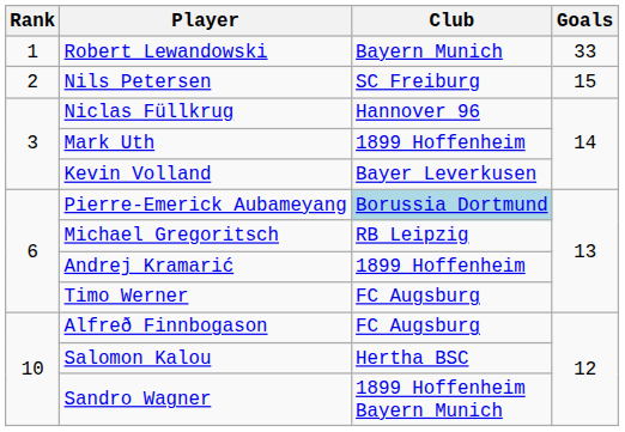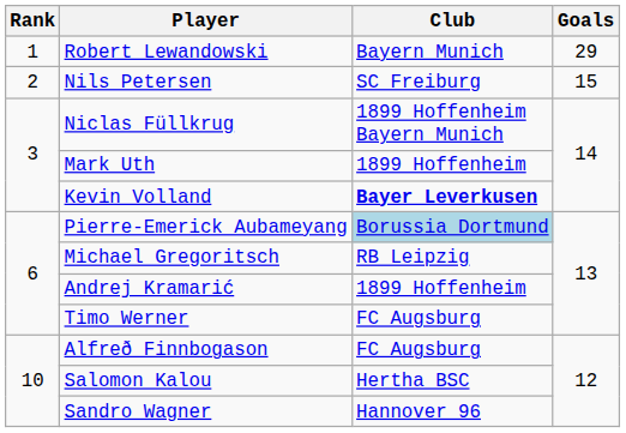 <table class="wikitable" style="text-align:center">
 <tr>
 <th>Rank</th>
 <th>Player</th>
 <th>Club</th>
 <th>Goals</th>
 </tr>
 <tr>
 <td>1</td>
 <td align="left"> <a href='#'>Robert Lewandowski</a></td>
 <td align="left"><a href='#'>Bayern Munich</a></td>
-<td>33</td>
+<td>29</td>
 </tr>
 <tr>
 <td>2</td>
 <td align="left"> <a href='#'>Nils Petersen</a></td>
 <td align="left"><a href='#'>SC Freiburg</a></td>
 <td>15</td>
 </tr>
 <tr>
 <td rowspan=3>3</td>
 <td align="left"> <a href='#'>Niclas Füllkrug</a></td>
-<td align="left"><a href='#'>Hannover 96</a></td>
+<td align="left"><a href='#'>1899 Hoffenheim</a><br><a href='#'>Bayern Munich</a></td>
 <td rowspan=3>14</td>
 </tr>
 <tr>
 <td align="left"> <a href='#'>Mark Uth</a></td>
 <td align="left"><a href='#'>1899 Hoffenheim</a></td>
 </tr>
 <tr>
 <td align="left"> <a href='#'>Kevin Volland</a></td>
-<td align="left"><a href='#'>Bayer Leverkusen</a></td>
+<td align="left"><strong><a href='#'>Bayer Leverkusen</a></strong></td>
 </tr>
 <tr>
 <td rowspan=4>6</td>
 <td align="left"> <a href='#'>Pierre-Emerick Aubameyang</a></td>
 <td align="left" style="background: lightblue;"><a href='#'>Borussia Dortmund</a></td>
 <td rowspan=4>13</td>
 </tr>
 <tr>
 <td align="left"> <a href='#'>Michael Gregoritsch</a></td>
 <td align="left"><a href='#'>RB Leipzig</a></td>
 </tr>
 <tr>
 <td align="left"> <a href='#'>Andrej Kramarić</a></td>
 <td align="left"><a href='#'>1899 Hoffenheim</a></td>
 </tr>
 <tr>
 <td align="left"> <a href='#'>Timo Werner</a></td>
 <td align="left"><a href='#'>FC Augsburg</a></td>
 </tr>
 <tr>
 <td rowspan=3>10</td>
 <td align="left"> <a href='#'>Alfreð Finnbogason</a></td>
 <td align="left"><a href='#'>FC Augsburg</a></td>
 <td rowspan=3>12</td>
 </tr>
 <tr>
 <td align="left"> <a href='#'>Salomon Kalou</a></td>
 <td align="left"><a href='#'>Hertha BSC</a></td>
 </tr>
 <tr>
 <td align="left"> <a href='#'>Sandro Wagner</a></td>
-<td align="left"><a href='#'>1899 Hoffenheim</a><br><a href='#'>Bayern Munich</a></td>
+<td align="left"><a href='#'>Hannover 96</a></td>
 </tr>
 </table>
